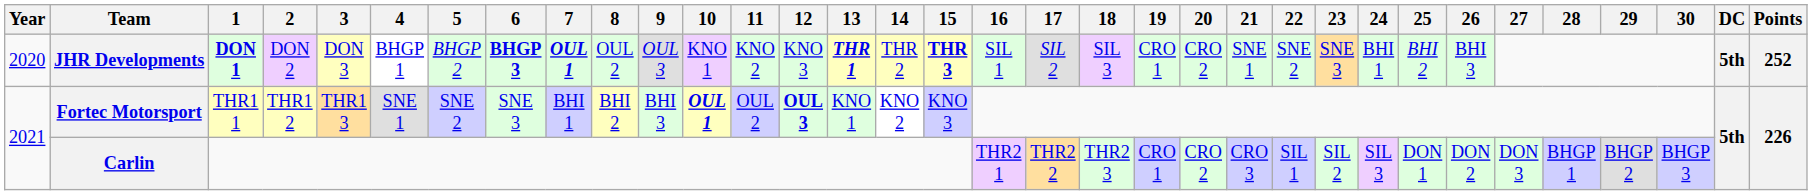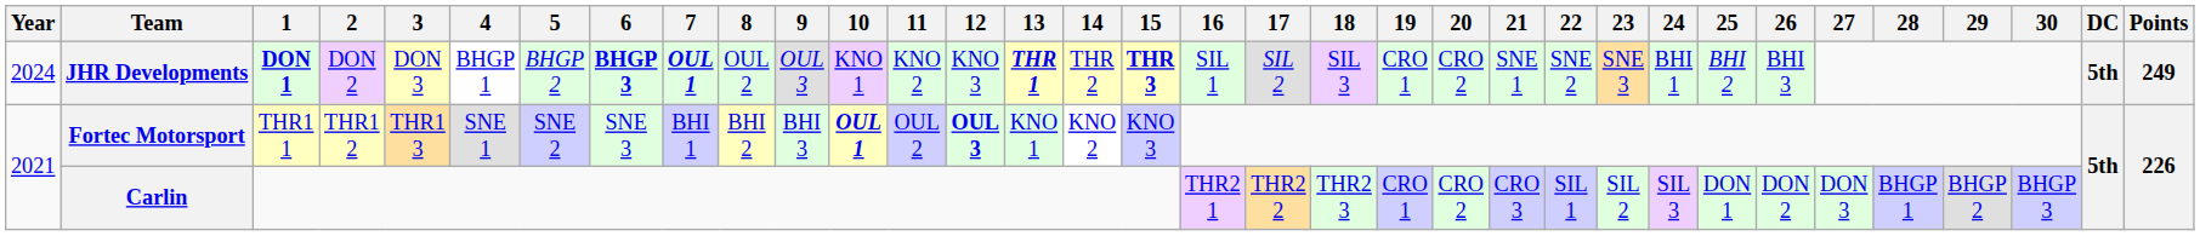 <table class="wikitable" style="text-align:center; font-size:85%">
 <tr>
 <th>Year</th>
 <th>Team</th>
 <th>1</th>
 <th>2</th>
 <th>3</th>
 <th>4</th>
 <th>5</th>
 <th>6</th>
 <th>7</th>
 <th>8</th>
 <th>9</th>
 <th>10</th>
 <th>11</th>
 <th>12</th>
 <th>13</th>
 <th>14</th>
 <th>15</th>
 <th>16</th>
 <th>17</th>
 <th>18</th>
 <th>19</th>
 <th>20</th>
 <th>21</th>
 <th>22</th>
 <th>23</th>
 <th>24</th>
 <th>25</th>
 <th>26</th>
 <th>27</th>
 <th>28</th>
 <th>29</th>
 <th>30</th>
 <th>DC</th>
 <th>Points</th>
 </tr>
 <tr>
-<td><a href='#'>2020</a></td>
+<td><a href='#'>2024</a></td>
 <th nowrap><a href='#'>JHR Developments</a></th>
 <td style="background:#DFFFDF;"><strong><a href='#'>DON<br>1</a></strong><br></td>
 <td style="background:#EFCFFF;"><a href='#'>DON<br>2</a><br></td>
 <td style="background:#FFFFBF;"><a href='#'>DON<br>3</a><br></td>
 <td style="background:#FFFFFF;"><a href='#'>BHGP<br>1</a><br></td>
 <td style="background:#DFFFDF;"><em><a href='#'>BHGP<br>2</a></em><br></td>
 <td style="background:#DFFFDF;"><strong><a href='#'>BHGP<br>3</a><br></strong></td>
 <td style="background:#DFFFDF;"><strong><em><a href='#'>OUL<br>1</a></em></strong><br></td>
 <td style="background:#DFFFDF;"><a href='#'>OUL<br>2</a><br></td>
 <td style="background:#DFDFDF;"><em><a href='#'>OUL<br>3</a></em><br></td>
 <td style="background:#EFCFFF;"><a href='#'>KNO<br>1</a><br></td>
 <td style="background:#DFFFDF;"><a href='#'>KNO<br>2</a><br></td>
 <td style="background:#DFFFDF;"><a href='#'>KNO<br>3</a><br></td>
 <td style="background:#FFFFBF;"><strong><em><a href='#'>THR<br>1</a></em></strong><br></td>
 <td style="background:#FFFFBF;"><a href='#'>THR<br>2</a><br></td>
 <td style="background:#FFFFBF;"><strong><a href='#'>THR<br>3</a></strong><br></td>
 <td style="background:#DFFFDF;"><a href='#'>SIL<br>1</a><br></td>
 <td style="background:#DFDFDF;"><em><a href='#'>SIL<br>2</a></em><br></td>
 <td style="background:#EFCFFF;"><a href='#'>SIL<br>3</a><br></td>
 <td style="background:#DFFFDF;"><a href='#'>CRO<br>1</a><br></td>
 <td style="background:#DFFFDF;"><a href='#'>CRO<br>2</a><br></td>
 <td style="background:#DFFFDF;"><a href='#'>SNE<br>1</a><br></td>
 <td style="background:#DFFFDF;"><a href='#'>SNE<br>2</a><br></td>
 <td style="background:#FFDF9F;"><a href='#'>SNE<br>3</a><br></td>
 <td style="background:#DFFFDF;"><a href='#'>BHI<br>1</a><br></td>
 <td style="background:#DFFFDF;"><em><a href='#'>BHI<br>2</a></em><br></td>
 <td style="background:#DFFFDF;"><a href='#'>BHI<br>3</a><br></td>
 <td colspan=4></td>
 <th>5th</th>
-<th>252</th>
+<th>249</th>
 </tr>
 <tr>
 <td rowspan="2"><a href='#'>2021</a></td>
 <th nowrap><a href='#'>Fortec Motorsport</a></th>
 <td style="background:#FFFFBF;"><a href='#'>THR1<br>1</a><br></td>
 <td style="background:#FFFFBF;"><a href='#'>THR1<br>2</a><br></td>
 <td style="background:#FFDF9F;"><a href='#'>THR1<br>3</a><br></td>
 <td style="background:#DFDFDF;"><a href='#'>SNE<br>1</a><br></td>
 <td style="background:#CFCFFF;"><a href='#'>SNE<br>2</a><br></td>
 <td style="background:#DFFFDF;"><a href='#'>SNE<br>3</a><br></td>
 <td style="background:#CFCFFF;"><a href='#'>BHI<br>1</a><br></td>
 <td style="background:#FFFFBF;"><a href='#'>BHI<br>2</a><br></td>
 <td style="background:#DFFFDF;"><a href='#'>BHI<br>3</a><br></td>
 <td style="background:#FFFFBF;"><strong><em><a href='#'>OUL<br>1</a></em></strong><br></td>
 <td style="background:#CFCFFF;"><a href='#'>OUL<br>2</a><br></td>
 <td style="background:#DFFFDF;"><strong><a href='#'>OUL<br>3</a></strong><br></td>
 <td style="background:#DFFFDF;"><a href='#'>KNO<br>1</a><br></td>
 <td style="background:#FFFFFF;"><a href='#'>KNO<br>2</a><br></td>
 <td style="background:#CFCFFF;"><a href='#'>KNO<br>3</a><br></td>
 <td colspan=15></td>
 <th rowspan="2">5th</th>
 <th rowspan="2">226</th>
 </tr>
 <tr>
 <th nowrap><a href='#'>Carlin</a></th>
 <td colspan=15></td>
 <td style="background:#EFCFFF;"><a href='#'>THR2<br>1</a><br></td>
 <td style="background:#FFDF9F;"><a href='#'>THR2<br>2</a><br></td>
 <td style="background:#DFFFDF;"><a href='#'>THR2<br>3</a><br></td>
 <td style="background:#CFCFFF;"><a href='#'>CRO<br>1</a><br></td>
 <td style="background:#DFFFDF;"><a href='#'>CRO<br>2</a><br></td>
 <td style="background:#CFCFFF;"><a href='#'>CRO<br>3</a><br></td>
 <td style="background:#CFCFFF;"><a href='#'>SIL<br>1</a><br></td>
 <td style="background:#DFFFDF;"><a href='#'>SIL<br>2</a><br></td>
 <td style="background:#EFCFFF;"><a href='#'>SIL<br>3</a><br></td>
 <td style="background:#DFFFDF;"><a href='#'>DON<br>1</a><br></td>
 <td style="background:#DFFFDF;"><a href='#'>DON<br>2</a><br></td>
 <td style="background:#DFFFDF;"><a href='#'>DON<br>3</a><br></td>
 <td style="background:#CFCFFF;"><a href='#'>BHGP<br>1</a><br></td>
 <td style="background:#DFDFDF;"><a href='#'>BHGP<br>2</a><br></td>
 <td style="background:#CFCFFF;"><a href='#'>BHGP<br>3</a><br></td>
 </tr>
 </table>
